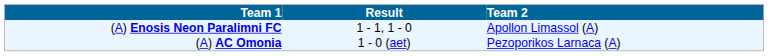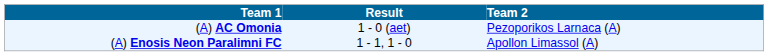 <table cellspacing="0" style="background: #EBF5FF; border: 1px #aaa solid; border-collapse: collapse; font-size: 95%;" width=60%>
 <tr bgcolor=#006699 style="color:white;">
 <th width=30% align="right">Team 1</th>
 <th width=22% align="center">Result</th>
 <th width=30% align="left">Team 2</th>
 </tr>
 <tr>
+<td align=right>(<a href='#'>A</a>) <strong><a href='#'>AC Omonia</a></strong></td>
+<td align=center>1 - 0 (<a href='#'>aet</a>)</td>
+<td align=left><a href='#'>Pezoporikos Larnaca</a> (<a href='#'>A</a>)</td>
+</tr>
+<tr>
 <td align=right>(<a href='#'>A</a>) <strong><a href='#'>Enosis Neon Paralimni FC</a></strong></td>
 <td align=center>1 - 1, 1 - 0</td>
 <td align=left><a href='#'>Apollon Limassol</a> (<a href='#'>A</a>)</td>
 </tr>
 <tr>
-<td align=right>(<a href='#'>A</a>) <strong><a href='#'>AC Omonia</a></strong></td>
-<td align=center>1 - 0 (<a href='#'>aet</a>)</td>
-<td align=left><a href='#'>Pezoporikos Larnaca</a> (<a href='#'>A</a>)</td>
-</tr>
-<tr>
 </tr>
 </table>
